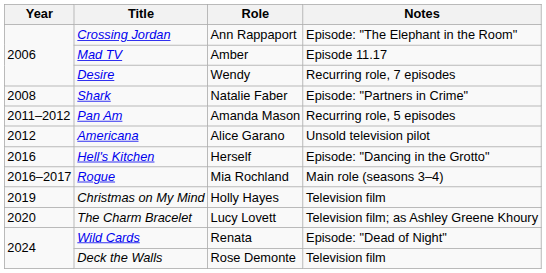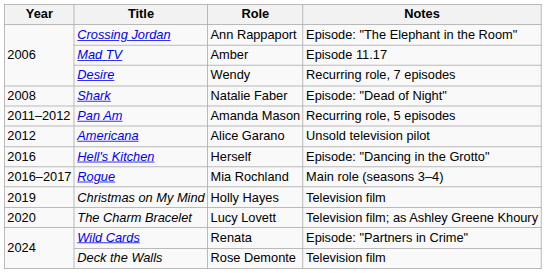 <table class="wikitable sortable">
 <tr>
 <th>Year</th>
 <th>Title</th>
 <th>Role</th>
 <th class="unsortable">Notes</th>
 </tr>
 <tr>
 <td rowspan="3">2006</td>
 <td><em><a href='#'>Crossing Jordan</a></em></td>
 <td>Ann Rappaport</td>
 <td>Episode: "The Elephant in the Room"</td>
 </tr>
 <tr>
 <td><em><a href='#'>Mad TV</a></em></td>
 <td>Amber</td>
 <td>Episode 11.17</td>
 </tr>
 <tr>
 <td><em><a href='#'>Desire</a></em></td>
 <td>Wendy</td>
 <td>Recurring role, 7 episodes</td>
 </tr>
 <tr>
 <td>2008</td>
 <td><em><a href='#'>Shark</a></em></td>
 <td>Natalie Faber</td>
-<td>Episode: "Partners in Crime"</td>
+<td>Episode: "Dead of Night"</td>
 </tr>
 <tr>
 <td>2011–2012</td>
 <td><em><a href='#'>Pan Am</a></em></td>
 <td>Amanda Mason</td>
 <td>Recurring role, 5 episodes</td>
 </tr>
 <tr>
 <td>2012</td>
 <td><em><a href='#'>Americana</a></em></td>
 <td>Alice Garano</td>
 <td>Unsold television pilot</td>
 </tr>
 <tr>
 <td>2016</td>
 <td><em><a href='#'>Hell's Kitchen</a></em></td>
 <td>Herself</td>
 <td>Episode: "Dancing in the Grotto"</td>
 </tr>
 <tr>
 <td>2016–2017</td>
 <td><em><a href='#'>Rogue</a></em></td>
 <td>Mia Rochland</td>
 <td>Main role (seasons 3–4)</td>
 </tr>
 <tr>
 <td>2019</td>
 <td><em>Christmas on My Mind</em></td>
 <td>Holly Hayes</td>
 <td>Television film</td>
 </tr>
 <tr>
 <td>2020</td>
 <td><em>The Charm Bracelet</em></td>
 <td>Lucy Lovett</td>
 <td>Television film; as Ashley Greene Khoury</td>
 </tr>
 <tr>
 <td rowspan="2">2024</td>
 <td><em><a href='#'>Wild Cards</a></em></td>
 <td>Renata</td>
-<td>Episode: "Dead of Night"</td>
+<td>Episode: "Partners in Crime"</td>
 </tr>
 <tr>
 <td><em>Deck the Walls</em></td>
 <td>Rose Demonte</td>
 <td>Television film</td>
 </tr>
 </table>
